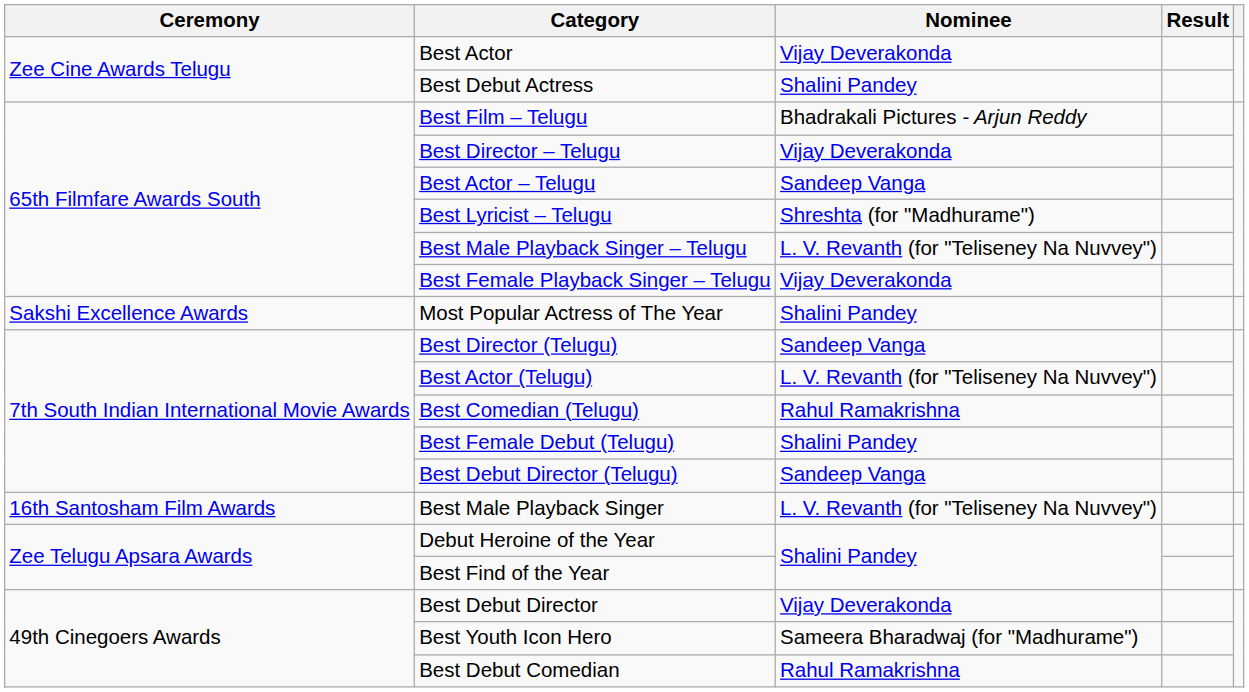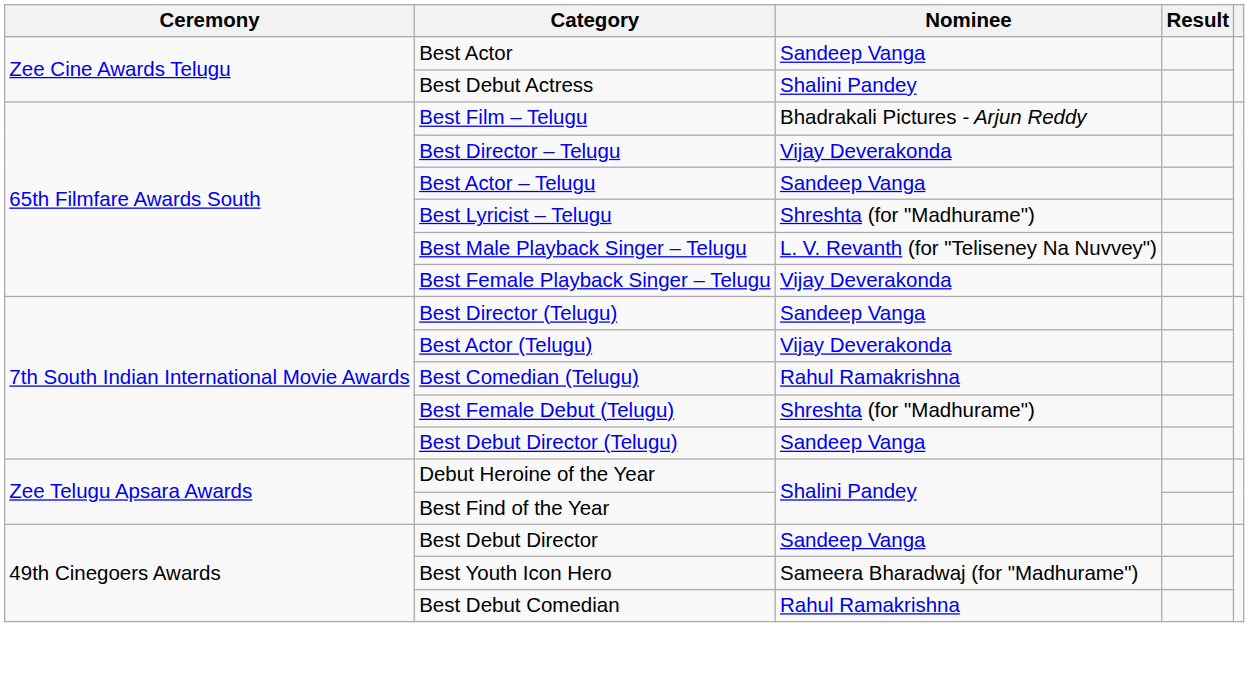 <table class="wikitable">
 <tr>
 <th>Ceremony</th>
 <th>Category</th>
 <th>Nominee</th>
 <th>Result</th>
 <th></th>
 </tr>
 <tr>
 <td rowspan="2"><a href='#'>Zee Cine Awards Telugu</a></td>
 <td>Best Actor</td>
-<td><a href='#'>Vijay Deverakonda</a></td>
+<td><a href='#'>Sandeep Vanga</a></td>
 <td></td>
 <td rowspan="2" style="text-align:center;"></td>
 </tr>
 <tr>
 <td>Best Debut Actress</td>
 <td><a href='#'>Shalini Pandey</a></td>
 <td></td>
 </tr>
 <tr>
 <td rowspan="6"><a href='#'>65th Filmfare Awards South</a></td>
 <td><a href='#'>Best Film – Telugu</a></td>
 <td>Bhadrakali Pictures <em>- Arjun Reddy</em></td>
 <td></td>
 <td style="text-align:center;" rowspan="6"><br></td>
 </tr>
 <tr>
 <td><a href='#'>Best Director – Telugu</a></td>
 <td><a href='#'>Vijay Deverakonda</a></td>
 <td></td>
 </tr>
 <tr>
 <td><a href='#'>Best Actor – Telugu</a></td>
 <td><a href='#'>Sandeep Vanga</a></td>
 <td></td>
 </tr>
 <tr>
 <td><a href='#'>Best Lyricist – Telugu</a></td>
 <td><a href='#'>Shreshta</a> (for "Madhurame")</td>
 <td></td>
 </tr>
 <tr>
 <td><a href='#'>Best Male Playback Singer – Telugu</a></td>
 <td><a href='#'>L. V. Revanth</a> (for "Teliseney Na Nuvvey")</td>
 <td></td>
 </tr>
 <tr>
 <td><a href='#'>Best Female Playback Singer – Telugu</a></td>
 <td><a href='#'>Vijay Deverakonda</a></td>
 <td></td>
 </tr>
 <tr>
-<td><a href='#'>Sakshi Excellence Awards</a></td>
-<td>Most Popular Actress of The Year</td>
-<td><a href='#'>Shalini Pandey</a></td>
-<td></td>
-<td></td>
-</tr>
-<tr>
 <td rowspan="5"><a href='#'>7th South Indian International Movie Awards</a></td>
 <td><a href='#'>Best Director (Telugu)</a></td>
 <td><a href='#'>Sandeep Vanga</a></td>
 <td></td>
 <td style="text-align:center;" rowspan="5"></td>
 </tr>
 <tr>
 <td><a href='#'>Best Actor (Telugu)</a></td>
-<td><a href='#'>L. V. Revanth</a> (for "Teliseney Na Nuvvey")</td>
+<td><a href='#'>Vijay Deverakonda</a></td>
 <td></td>
 </tr>
 <tr>
 <td><a href='#'>Best Comedian (Telugu)</a></td>
 <td><a href='#'>Rahul Ramakrishna</a></td>
 <td></td>
 </tr>
 <tr>
 <td><a href='#'>Best Female Debut (Telugu)</a></td>
-<td><a href='#'>Shalini Pandey</a></td>
+<td><a href='#'>Shreshta</a> (for "Madhurame")</td>
 <td></td>
 </tr>
 <tr>
 <td><a href='#'>Best Debut Director (Telugu)</a></td>
 <td><a href='#'>Sandeep Vanga</a></td>
-<td></td>
-</tr>
-<tr>
-<td><a href='#'>16th Santosham Film Awards</a></td>
-<td>Best Male Playback Singer</td>
-<td><a href='#'>L. V. Revanth</a> (for "Teliseney Na Nuvvey")</td>
-<td></td>
 <td></td>
 </tr>
 <tr>
 <td rowspan="2"><a href='#'>Zee Telugu Apsara Awards</a></td>
 <td>Debut Heroine of the Year</td>
 <td rowspan="2"><a href='#'>Shalini Pandey</a></td>
 <td></td>
 <td rowspan="2"></td>
 </tr>
 <tr>
 <td>Best Find of the Year</td>
 <td></td>
 </tr>
 <tr>
 <td rowspan="3">49th Cinegoers Awards</td>
 <td>Best Debut Director</td>
-<td><a href='#'>Vijay Deverakonda</a></td>
+<td><a href='#'>Sandeep Vanga</a></td>
 <td></td>
 <td rowspan="3"></td>
 </tr>
 <tr>
 <td>Best Youth Icon Hero</td>
 <td>Sameera Bharadwaj (for "Madhurame")</td>
 <td></td>
 </tr>
 <tr>
 <td>Best Debut Comedian</td>
 <td><a href='#'>Rahul Ramakrishna</a></td>
 <td></td>
 </tr>
 </table>
